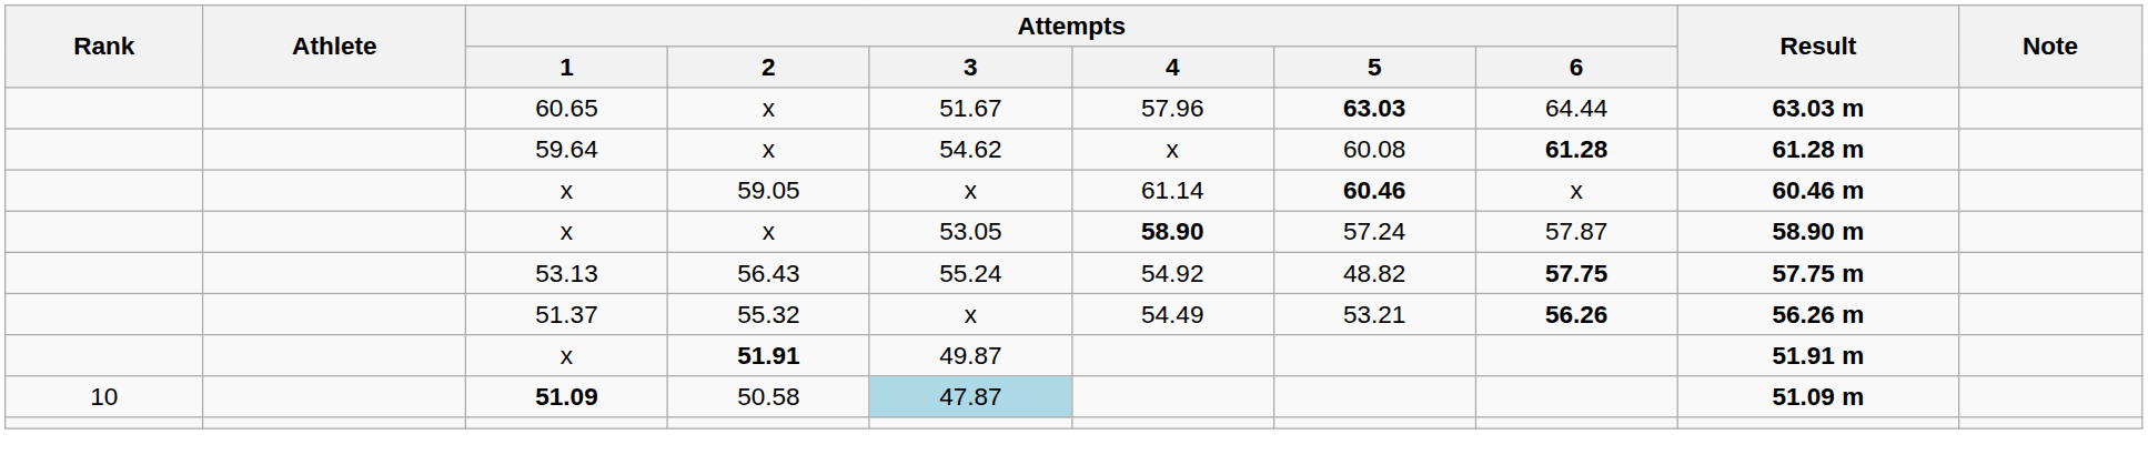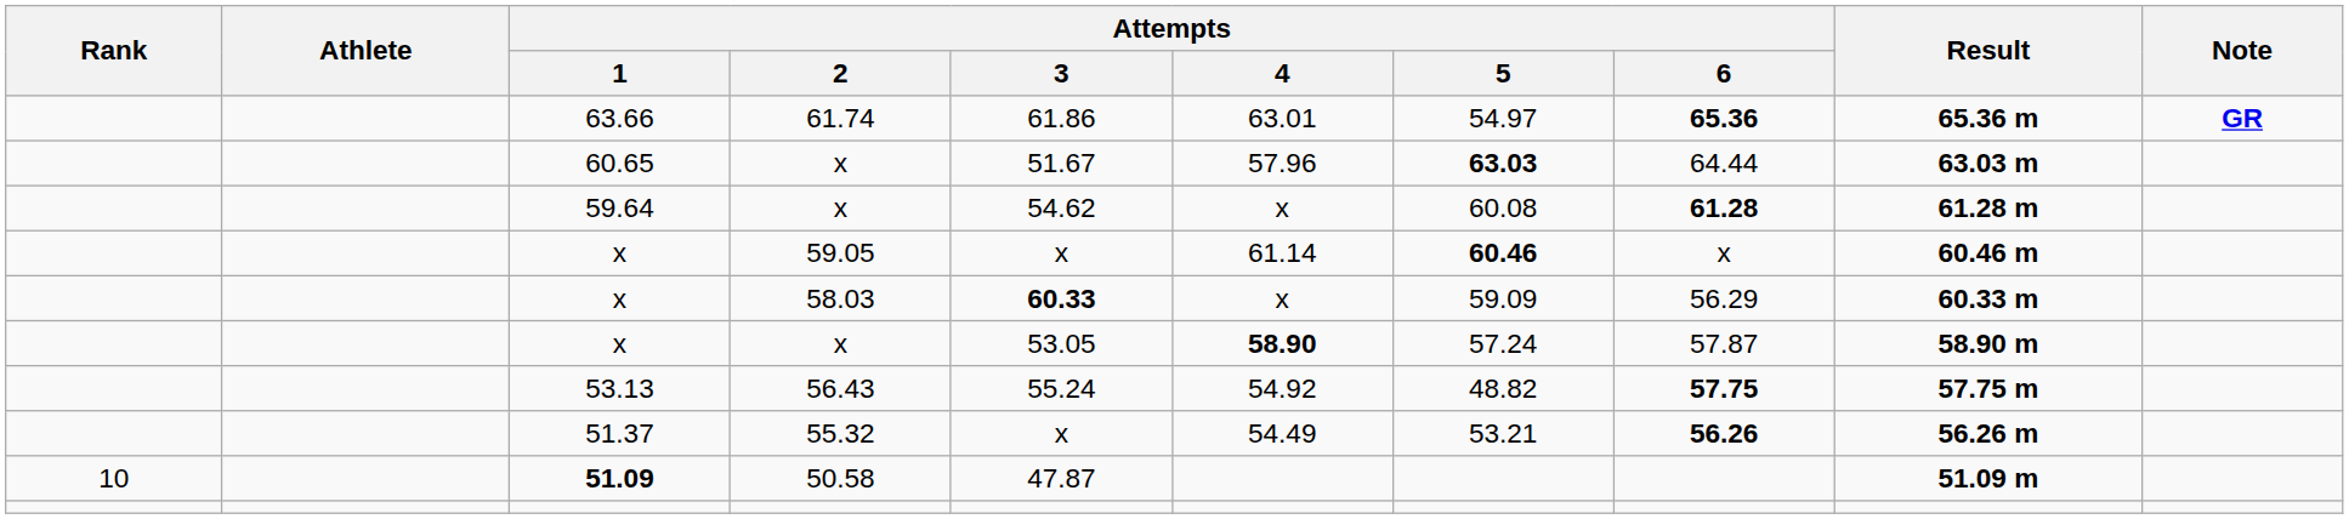 <table class="wikitable sortable" style=" text-align:center; font-size:110%;" width="95%">
 <tr>
 <th rowspan="2">Rank</th>
 <th rowspan="2">Athlete</th>
 <th colspan="6">Attempts</th>
 <th rowspan="2">Result</th>
 <th rowspan="2">Note</th>
 </tr>
 <tr>
 <th>1</th>
 <th>2</th>
 <th>3</th>
 <th>4</th>
 <th>5</th>
 <th>6</th>
+</tr>
+<tr>
+<td></td>
+<td align=left></td>
+<td>63.66</td>
+<td>61.74</td>
+<td>61.86</td>
+<td>63.01</td>
+<td>54.97</td>
+<td><strong>65.36</strong></td>
+<td><strong>65.36 m</strong></td>
+<td><strong><a href='#'>GR</a></strong></td>
 </tr>
 <tr>
 <td></td>
 <td align=left></td>
 <td>60.65</td>
 <td>x</td>
 <td>51.67</td>
 <td>57.96</td>
 <td><strong>63.03</strong></td>
 <td>64.44</td>
 <td><strong>63.03 m </strong></td>
 <td></td>
 </tr>
 <tr>
 <td></td>
 <td align=left></td>
 <td>59.64</td>
 <td>x</td>
 <td>54.62</td>
 <td>x</td>
 <td>60.08</td>
 <td><strong>61.28</strong></td>
 <td><strong>61.28 m </strong></td>
 <td></td>
 </tr>
 <tr>
 <td></td>
 <td align=left></td>
 <td>x</td>
 <td>59.05</td>
 <td>x</td>
 <td>61.14</td>
 <td><strong>60.46</strong></td>
 <td>x</td>
 <td><strong>60.46 m </strong></td>
 <td></td>
 </tr>
 <tr>
 <td></td>
 <td align=left></td>
 <td>x</td>
+<td>58.03</td>
+<td><strong>60.33</strong></td>
+<td>x</td>
+<td>59.09</td>
+<td>56.29</td>
+<td><strong>60.33 m </strong></td>
+<td></td>
+</tr>
+<tr>
+<td></td>
+<td align=left></td>
+<td>x</td>
 <td>x</td>
 <td>53.05</td>
 <td><strong>58.90</strong></td>
 <td>57.24</td>
 <td>57.87</td>
 <td><strong>58.90 m </strong></td>
 <td></td>
 </tr>
 <tr>
 <td></td>
 <td align=left></td>
 <td>53.13</td>
 <td>56.43</td>
 <td>55.24</td>
 <td>54.92</td>
 <td>48.82</td>
 <td><strong>57.75</strong></td>
 <td><strong>57.75 m </strong></td>
 <td></td>
 </tr>
 <tr>
 <td></td>
 <td align=left></td>
 <td>51.37</td>
 <td>55.32</td>
 <td>x</td>
 <td>54.49</td>
 <td>53.21</td>
 <td><strong>56.26</strong></td>
 <td><strong>56.26 m </strong></td>
 <td></td>
 </tr>
 <tr>
-<td></td>
-<td align=left></td>
-<td>x</td>
-<td><strong>51.91</strong></td>
-<td>49.87</td>
-<td></td>
-<td></td>
-<td></td>
-<td><strong>51.91 m </strong></td>
-<td></td>
-</tr>
-<tr>
 <td>10</td>
 <td align=left></td>
 <td><strong>51.09</strong></td>
 <td>50.58</td>
-<td style="background: lightblue;">47.87</td>
+<td>47.87</td>
 <td></td>
 <td></td>
 <td></td>
 <td><strong>51.09 m </strong></td>
 <td></td>
 </tr>
 <tr>
 <td></td>
 <td align=left></td>
 <td></td>
 <td></td>
 <td></td>
 <td></td>
 <td></td>
 <td></td>
 <td><strong></strong></td>
 <td></td>
 </tr>
 </table>
